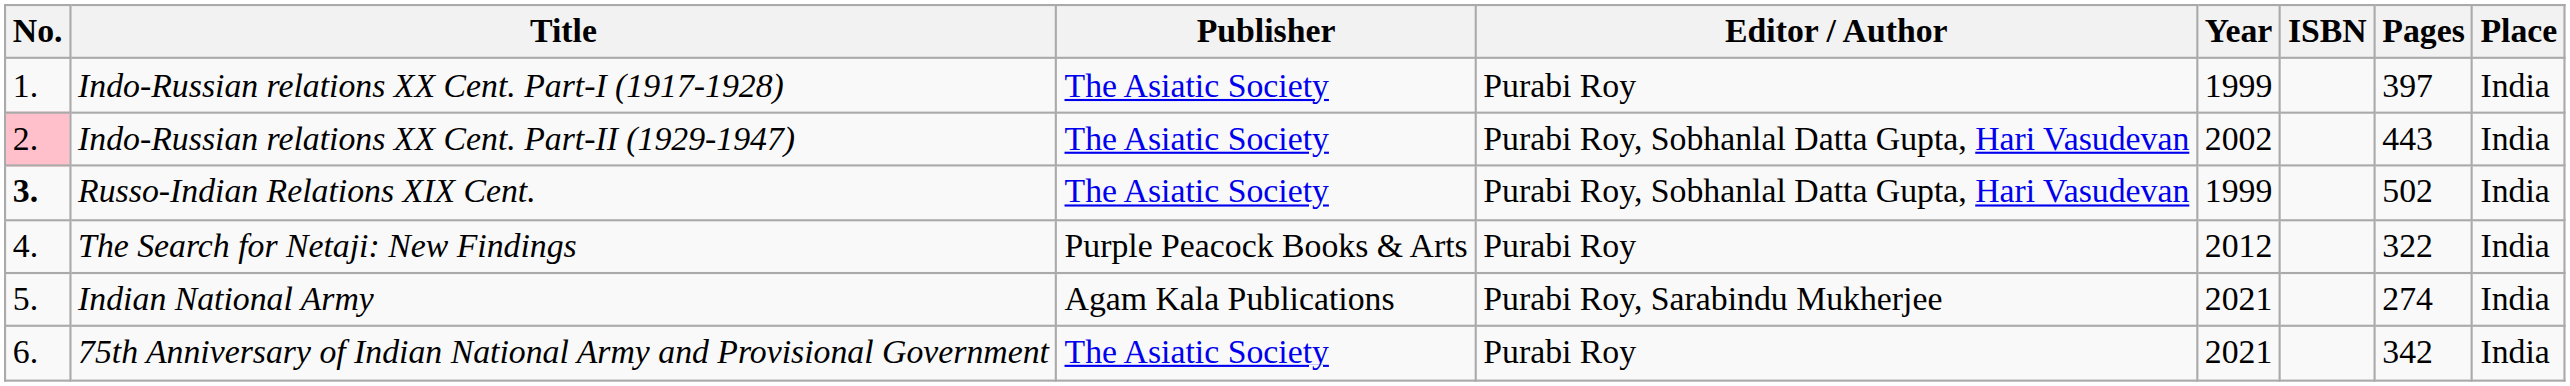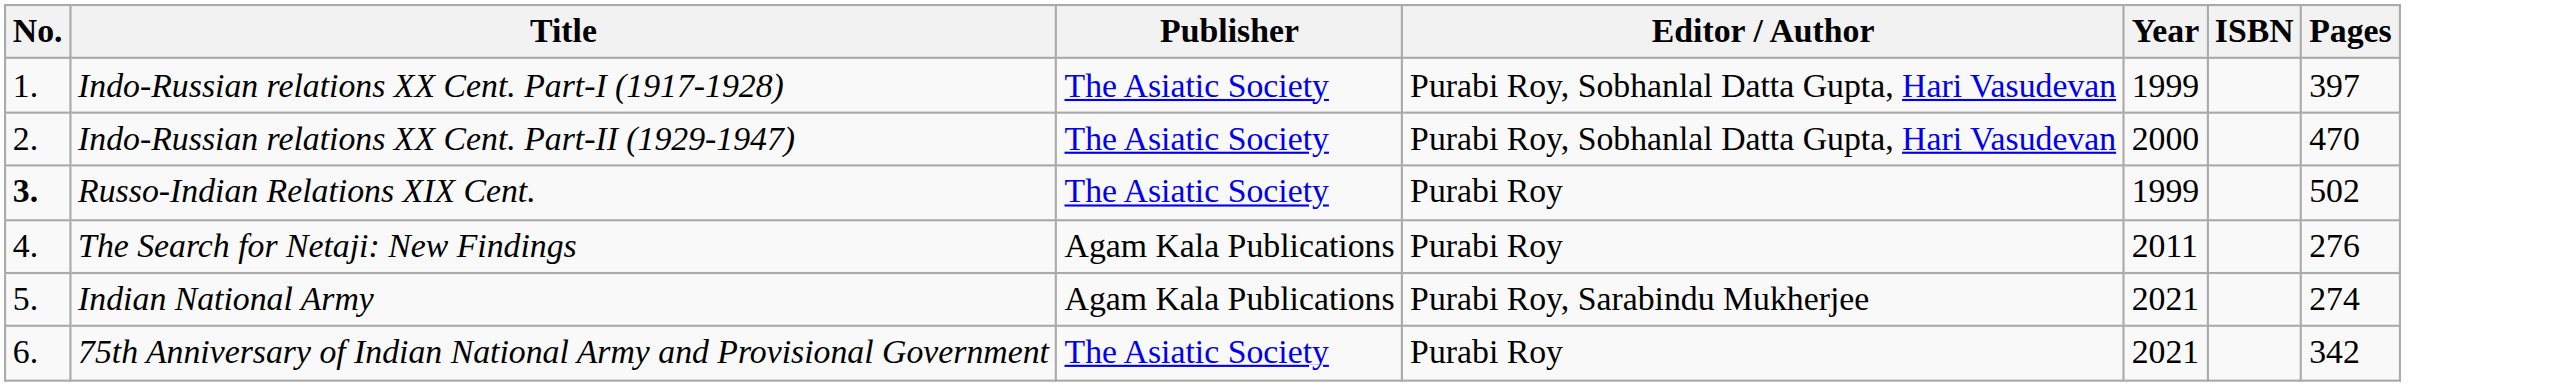 <table class="wikitable">
 <tr>
 <th>No.</th>
 <th>Title</th>
 <th>Publisher</th>
 <th>Editor / Author</th>
 <th>Year</th>
 <th>ISBN</th>
 <th>Pages</th>
-<th>Place</th>
 </tr>
 <tr>
 <td>1.</td>
 <td><em>Indo-Russian relations XX Cent. Part-I (1917-1928)</em></td>
 <td><a href='#'>The Asiatic Society</a></td>
-<td>Purabi Roy</td>
+<td>Purabi Roy, Sobhanlal Datta Gupta, <a href='#'>Hari Vasudevan</a></td>
 <td>1999</td>
 <td></td>
 <td>397</td>
-<td>India</td>
 </tr>
 <tr>
-<td style="background: pink;">2.</td>
+<td>2.</td>
 <td><em>Indo-Russian relations XX Cent. Part-II  (1929-1947)</em></td>
 <td><a href='#'>The Asiatic Society</a></td>
 <td>Purabi Roy, Sobhanlal Datta Gupta, <a href='#'>Hari Vasudevan</a></td>
-<td>2002</td>
+<td>2000</td>
 <td></td>
-<td>443</td>
-<td>India</td>
+<td>470</td>
 </tr>
 <tr>
 <td><strong>3.</strong></td>
 <td><em>Russo-Indian Relations XIX Cent.</em></td>
 <td><a href='#'>The Asiatic Society</a></td>
-<td>Purabi Roy, Sobhanlal Datta Gupta, <a href='#'>Hari Vasudevan</a></td>
+<td>Purabi Roy</td>
 <td>1999</td>
 <td></td>
 <td>502</td>
-<td>India</td>
 </tr>
 <tr>
 <td>4.</td>
 <td><em>The Search for Netaji: New Findings</em></td>
-<td>Purple Peacock Books & Arts</td>
+<td>Agam Kala Publications</td>
 <td>Purabi Roy</td>
-<td>2012</td>
+<td>2011</td>
 <td></td>
-<td>322</td>
-<td>India</td>
+<td>276</td>
 </tr>
 <tr>
 <td>5.</td>
 <td><em>Indian National Army</em></td>
 <td>Agam Kala Publications</td>
 <td>Purabi Roy, Sarabindu Mukherjee</td>
 <td>2021</td>
 <td></td>
 <td>274</td>
-<td>India</td>
 </tr>
 <tr>
 <td>6.</td>
 <td><em>75th Anniversary of Indian National Army and Provisional Government</em></td>
 <td><a href='#'>The Asiatic Society</a></td>
 <td>Purabi Roy</td>
 <td>2021</td>
 <td></td>
 <td>342</td>
-<td>India</td>
 </tr>
 </table>
